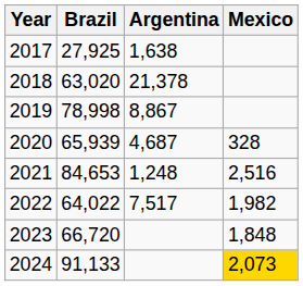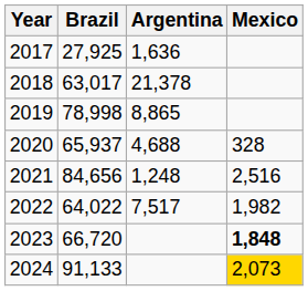 <table class="wikitable">
 <tr>
 <th>Year</th>
 <th>Brazil</th>
 <th>Argentina</th>
 <th>Mexico</th>
 </tr>
 <tr>
 <td>2017</td>
 <td>27,925</td>
-<td>1,638</td>
+<td>1,636</td>
 <td></td>
 </tr>
 <tr>
 <td>2018</td>
-<td>63,020</td>
+<td>63,017</td>
 <td>21,378</td>
 <td></td>
 </tr>
 <tr>
 <td>2019</td>
 <td>78,998</td>
-<td>8,867</td>
+<td>8,865</td>
 <td></td>
 </tr>
 <tr>
 <td>2020</td>
-<td>65,939</td>
-<td>4,687</td>
+<td>65,937</td>
+<td>4,688</td>
 <td>328</td>
 </tr>
 <tr>
 <td>2021</td>
-<td>84,653</td>
+<td>84,656</td>
 <td>1,248</td>
 <td>2,516</td>
 </tr>
 <tr>
 <td>2022</td>
 <td>64,022</td>
 <td>7,517</td>
 <td>1,982</td>
 </tr>
 <tr>
 <td>2023</td>
 <td>66,720</td>
 <td></td>
-<td>1,848</td>
+<td><strong>1,848</strong></td>
 </tr>
 <tr>
 <td>2024</td>
 <td>91,133</td>
 <td></td>
 <td style="background: gold;">2,073</td>
 </tr>
 </table>
